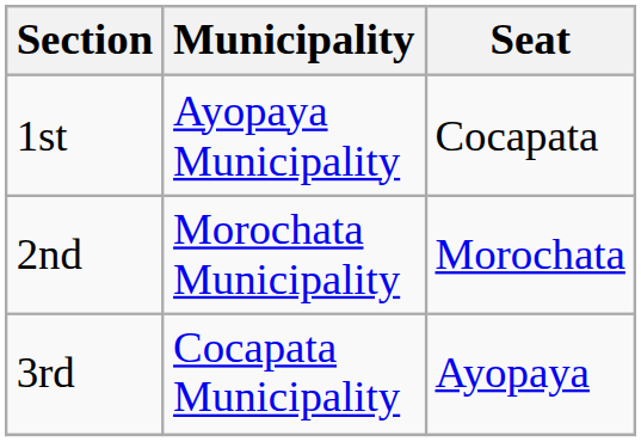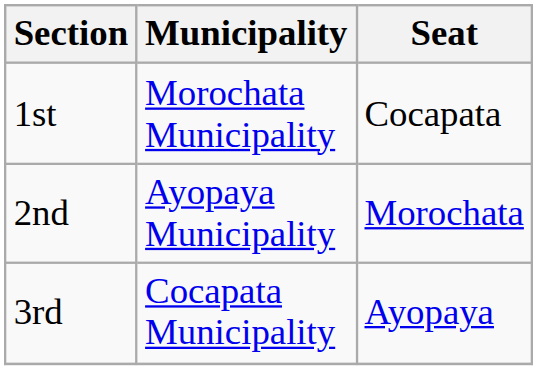 <table class="wikitable" border="1" style="width:35%;" border="1">
 <tr bgcolor=silver>
 <th><strong>Section</strong></th>
 <th><strong>Municipality</strong></th>
 <th><strong>Seat</strong></th>
 </tr>
 <tr>
 <td>1st</td>
-<td><a href='#'>Ayopaya Municipality</a></td>
+<td><a href='#'>Morochata Municipality</a></td>
 <td>Cocapata</td>
 </tr>
 <tr>
 <td>2nd</td>
-<td><a href='#'>Morochata Municipality</a></td>
+<td><a href='#'>Ayopaya Municipality</a></td>
 <td><a href='#'>Morochata</a></td>
 </tr>
 <tr>
 <td>3rd</td>
 <td><a href='#'>Cocapata Municipality</a></td>
 <td><a href='#'>Ayopaya</a></td>
 </tr>
 <tr>
 </tr>
 </table>
